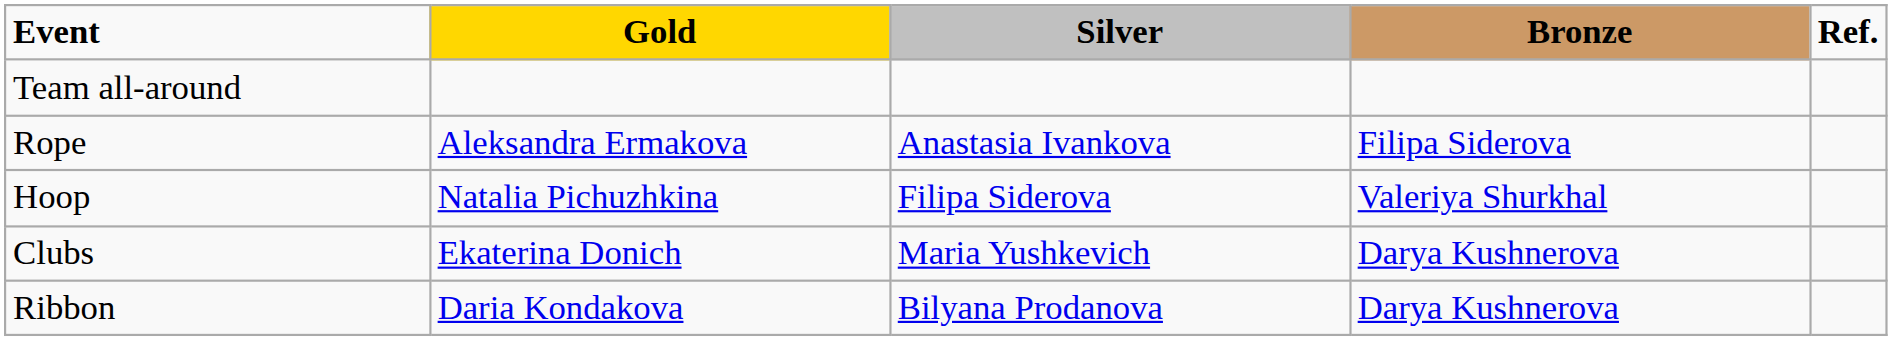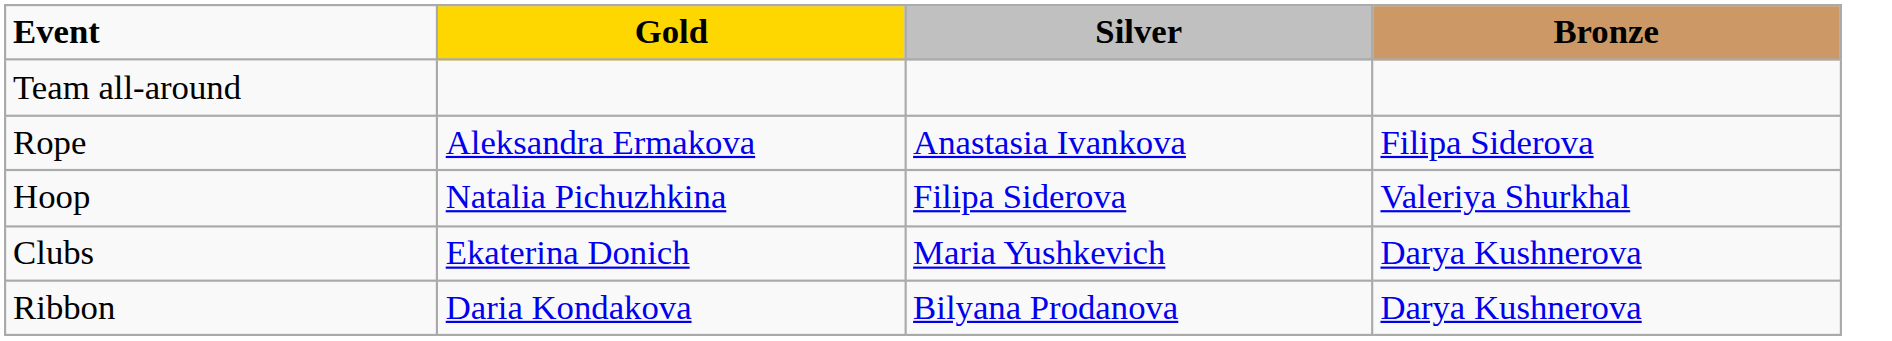 <table class="wikitable">
 <tr>
 <td style="width:12em;"><strong>Event</strong></td>
 <td style="text-align:center; background:gold; width:13em;"><strong>Gold</strong></td>
 <td style="text-align:center; background:silver; width:13em;"><strong>Silver</strong></td>
 <td style="text-align:center; background:#c96; width:13em;"><strong>Bronze</strong></td>
-<td style="width:1em;"><strong>Ref.</strong></td>
 </tr>
 <tr>
 <td>Team all-around</td>
 <td><br></td>
 <td><br></td>
 <td><br></td>
-<td></td>
 </tr>
 <tr>
 <td>Rope</td>
 <td> <a href='#'>Aleksandra Ermakova</a></td>
 <td> <a href='#'>Anastasia Ivankova</a></td>
 <td> <a href='#'>Filipa Siderova</a></td>
-<td></td>
 </tr>
 <tr>
 <td>Hoop</td>
 <td> <a href='#'>Natalia Pichuzhkina</a></td>
 <td> <a href='#'>Filipa Siderova</a></td>
 <td> <a href='#'>Valeriya Shurkhal</a></td>
-<td></td>
 </tr>
 <tr>
 <td>Clubs</td>
 <td> <a href='#'>Ekaterina Donich</a></td>
 <td> <a href='#'>Maria Yushkevich</a></td>
 <td> <a href='#'>Darya Kushnerova</a></td>
-<td></td>
 </tr>
 <tr>
 <td>Ribbon</td>
 <td> <a href='#'>Daria Kondakova</a></td>
 <td> <a href='#'>Bilyana Prodanova</a></td>
 <td> <a href='#'>Darya Kushnerova</a></td>
-<td></td>
 </tr>
 </table>
